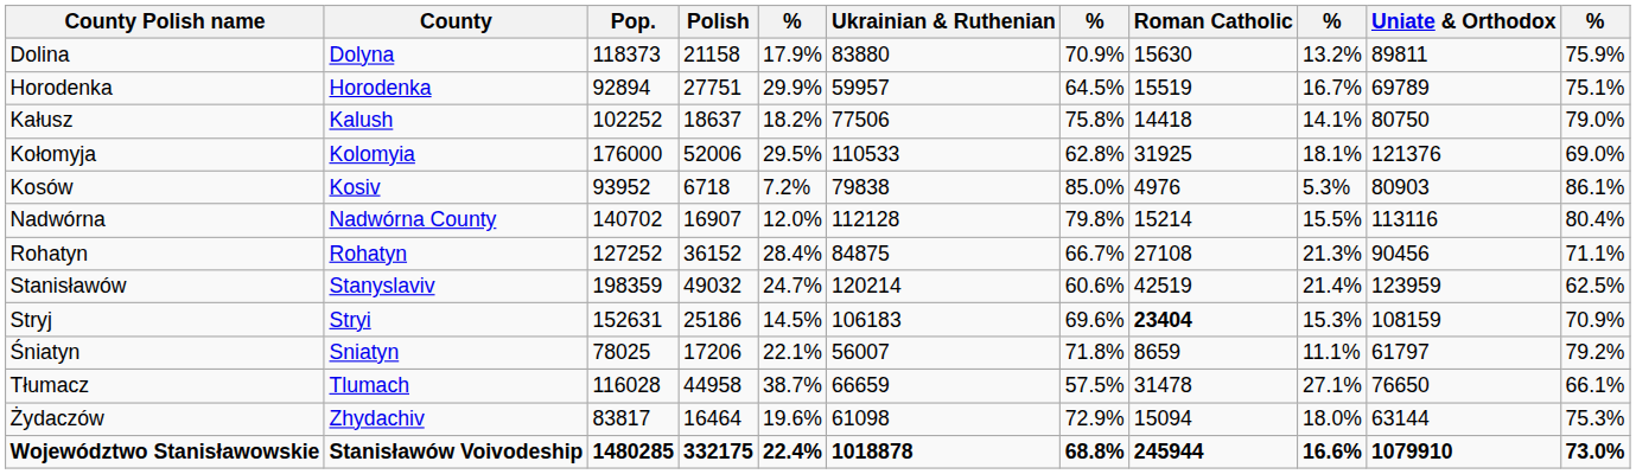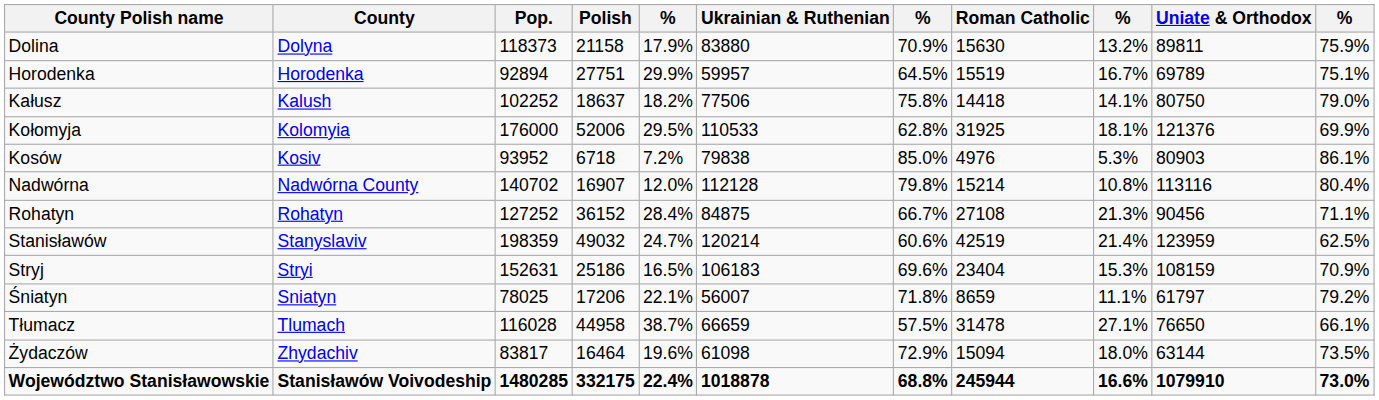 <table class="wikitable sortable mw-collapsible">
 <tr>
 <th>County Polish name</th>
 <th>County</th>
 <th>Pop.</th>
 <th>Polish</th>
 <th>%</th>
 <th>Ukrainian & Ruthenian</th>
 <th>%</th>
 <th>Roman Catholic</th>
 <th>%</th>
 <th><a href='#'>Uniate</a> & Orthodox</th>
 <th>%</th>
 </tr>
 <tr>
 <td>Dolina</td>
 <td><a href='#'>Dolyna</a></td>
 <td>118373</td>
 <td>21158</td>
 <td>17.9%</td>
 <td>83880</td>
 <td>70.9%</td>
 <td>15630</td>
 <td>13.2%</td>
 <td>89811</td>
 <td>75.9%</td>
 </tr>
 <tr>
 <td>Horodenka</td>
 <td><a href='#'>Horodenka</a></td>
 <td>92894</td>
 <td>27751</td>
 <td>29.9%</td>
 <td>59957</td>
 <td>64.5%</td>
 <td>15519</td>
 <td>16.7%</td>
 <td>69789</td>
 <td>75.1%</td>
 </tr>
 <tr>
 <td>Kałusz</td>
 <td><a href='#'>Kalush</a></td>
 <td>102252</td>
 <td>18637</td>
 <td>18.2%</td>
 <td>77506</td>
 <td>75.8%</td>
 <td>14418</td>
 <td>14.1%</td>
 <td>80750</td>
 <td>79.0%</td>
 </tr>
 <tr>
 <td>Kołomyja</td>
 <td><a href='#'>Kolomyia</a></td>
 <td>176000</td>
 <td>52006</td>
 <td>29.5%</td>
 <td>110533</td>
 <td>62.8%</td>
 <td>31925</td>
 <td>18.1%</td>
 <td>121376</td>
-<td>69.0%</td>
+<td>69.9%</td>
 </tr>
 <tr>
 <td>Kosów</td>
 <td><a href='#'>Kosiv</a></td>
 <td>93952</td>
 <td>6718</td>
 <td>7.2%</td>
 <td>79838</td>
 <td>85.0%</td>
 <td>4976</td>
 <td>5.3%</td>
 <td>80903</td>
 <td>86.1%</td>
 </tr>
 <tr>
 <td>Nadwórna</td>
 <td><a href='#'>Nadwórna County</a></td>
 <td>140702</td>
 <td>16907</td>
 <td>12.0%</td>
 <td>112128</td>
 <td>79.8%</td>
 <td>15214</td>
-<td>15.5%</td>
+<td>10.8%</td>
 <td>113116</td>
 <td>80.4%</td>
 </tr>
 <tr>
 <td>Rohatyn</td>
 <td><a href='#'>Rohatyn</a></td>
 <td>127252</td>
 <td>36152</td>
 <td>28.4%</td>
 <td>84875</td>
 <td>66.7%</td>
 <td>27108</td>
 <td>21.3%</td>
 <td>90456</td>
 <td>71.1%</td>
 </tr>
 <tr>
 <td>Stanisławów</td>
 <td><a href='#'>Stanyslaviv</a></td>
 <td>198359</td>
 <td>49032</td>
 <td>24.7%</td>
 <td>120214</td>
 <td>60.6%</td>
 <td>42519</td>
 <td>21.4%</td>
 <td>123959</td>
 <td>62.5%</td>
 </tr>
 <tr>
 <td>Stryj</td>
 <td><a href='#'>Stryi</a></td>
 <td>152631</td>
 <td>25186</td>
-<td>14.5%</td>
+<td>16.5%</td>
 <td>106183</td>
 <td>69.6%</td>
-<td><strong>23404</strong></td>
+<td>23404</td>
 <td>15.3%</td>
 <td>108159</td>
 <td>70.9%</td>
 </tr>
 <tr>
 <td>Śniatyn</td>
 <td><a href='#'>Sniatyn</a></td>
 <td>78025</td>
 <td>17206</td>
 <td>22.1%</td>
 <td>56007</td>
 <td>71.8%</td>
 <td>8659</td>
 <td>11.1%</td>
 <td>61797</td>
 <td>79.2%</td>
 </tr>
 <tr>
 <td>Tłumacz</td>
 <td><a href='#'>Tlumach</a></td>
 <td>116028</td>
 <td>44958</td>
 <td>38.7%</td>
 <td>66659</td>
 <td>57.5%</td>
 <td>31478</td>
 <td>27.1%</td>
 <td>76650</td>
 <td>66.1%</td>
 </tr>
 <tr>
 <td>Żydaczów</td>
 <td><a href='#'>Zhydachiv</a></td>
 <td>83817</td>
 <td>16464</td>
 <td>19.6%</td>
 <td>61098</td>
 <td>72.9%</td>
 <td>15094</td>
 <td>18.0%</td>
 <td>63144</td>
-<td>75.3%</td>
+<td>73.5%</td>
 </tr>
 <tr>
 <td><strong>Województwo Stanisławowskie</strong></td>
 <td><strong>Stanisławów Voivodeship</strong></td>
 <td><strong>1480285</strong></td>
 <td><strong>332175</strong></td>
 <td><strong>22.4%</strong></td>
 <td><strong>1018878</strong></td>
 <td><strong>68.8%</strong></td>
 <td><strong>245944</strong></td>
 <td><strong>16.6%</strong></td>
 <td><strong>1079910</strong></td>
 <td><strong>73.0%</strong></td>
 </tr>
 </table>
